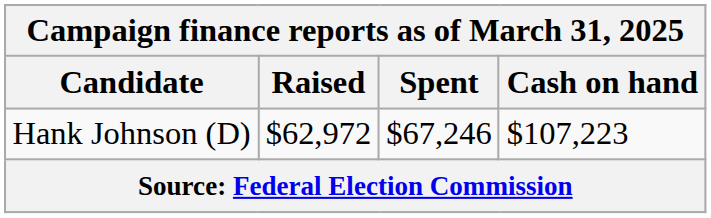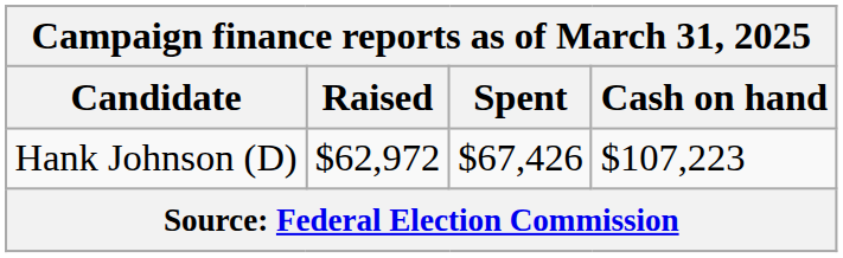 <table class="wikitable sortable">
 <tr>
 <th colspan=4>Campaign finance reports as of March 31, 2025</th>
 </tr>
 <tr style="text-align:center;">
 <th>Candidate</th>
 <th>Raised</th>
 <th>Spent</th>
 <th>Cash on hand</th>
 </tr>
 <tr>
 <td>Hank Johnson (D)</td>
 <td>$62,972</td>
-<td>$67,246</td>
+<td>$67,426</td>
 <td>$107,223</td>
 </tr>
 <tr>
 <th colspan="4"><small>Source: <a href='#'>Federal Election Commission</a></small></th>
 </tr>
 </table>
